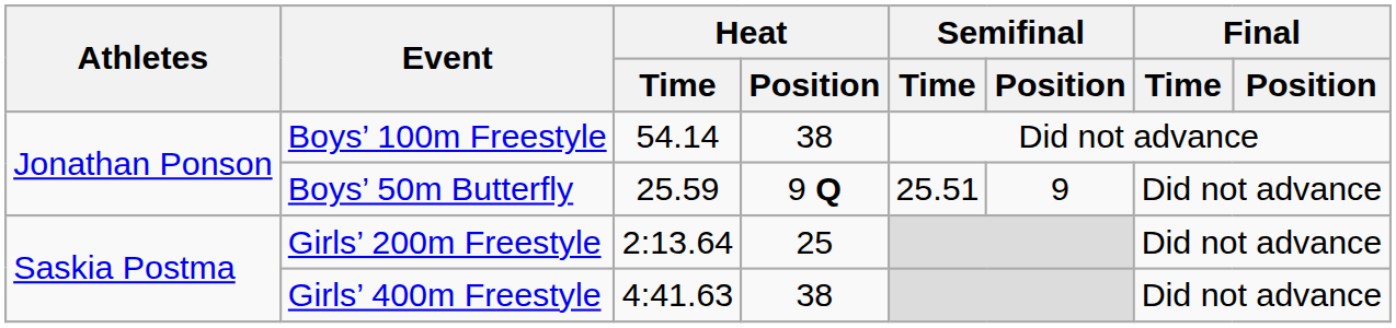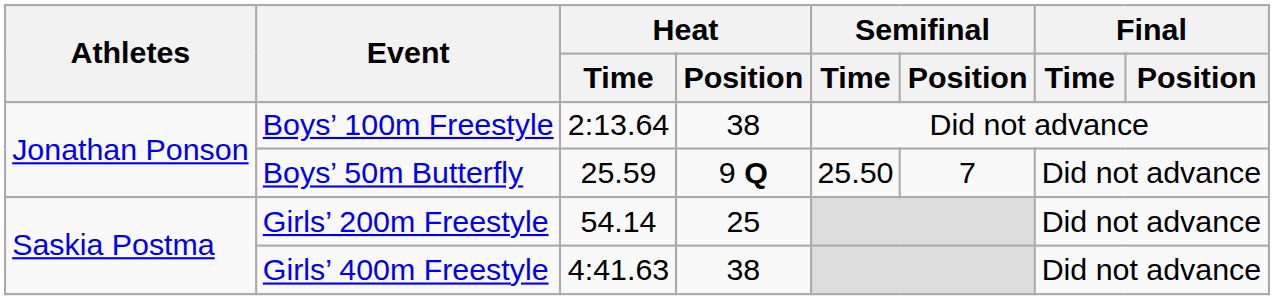 <table class="wikitable" border="1" style="font-size:90%">
 <tr>
 <th rowspan=2>Athletes</th>
 <th rowspan=2>Event</th>
 <th colspan=2>Heat</th>
 <th colspan=2>Semifinal</th>
 <th colspan=2>Final</th>
 </tr>
 <tr>
 <th>Time</th>
 <th>Position</th>
 <th>Time</th>
 <th>Position</th>
 <th>Time</th>
 <th>Position</th>
 </tr>
 <tr>
 <td rowspan=2><a href='#'>Jonathan Ponson</a></td>
 <td><a href='#'>Boys’ 100m Freestyle</a></td>
-<td align=center>54.14</td>
+<td align=center>2:13.64</td>
 <td align=center>38</td>
 <td colspan="4" align=center>Did not advance</td>
 </tr>
 <tr>
 <td><a href='#'>Boys’ 50m Butterfly</a></td>
 <td align=center>25.59</td>
 <td align=center>9 <strong>Q</strong></td>
-<td align=center>25.51</td>
-<td align=center>9</td>
+<td align=center>25.50</td>
+<td align=center>7</td>
 <td colspan="2" align=center>Did not advance</td>
 </tr>
 <tr>
 <td rowspan=2><a href='#'>Saskia Postma</a></td>
 <td><a href='#'>Girls’ 200m Freestyle</a></td>
-<td align=center>2:13.64</td>
+<td align=center>54.14</td>
 <td align=center>25</td>
 <td colspan=2 bgcolor=#DCDCDC></td>
 <td colspan="2" align=center>Did not advance</td>
 </tr>
 <tr>
 <td><a href='#'>Girls’ 400m Freestyle</a></td>
 <td align=center>4:41.63</td>
 <td align=center>38</td>
 <td colspan=2 bgcolor=#DCDCDC></td>
 <td colspan="2" align=center>Did not advance</td>
 </tr>
 </table>
